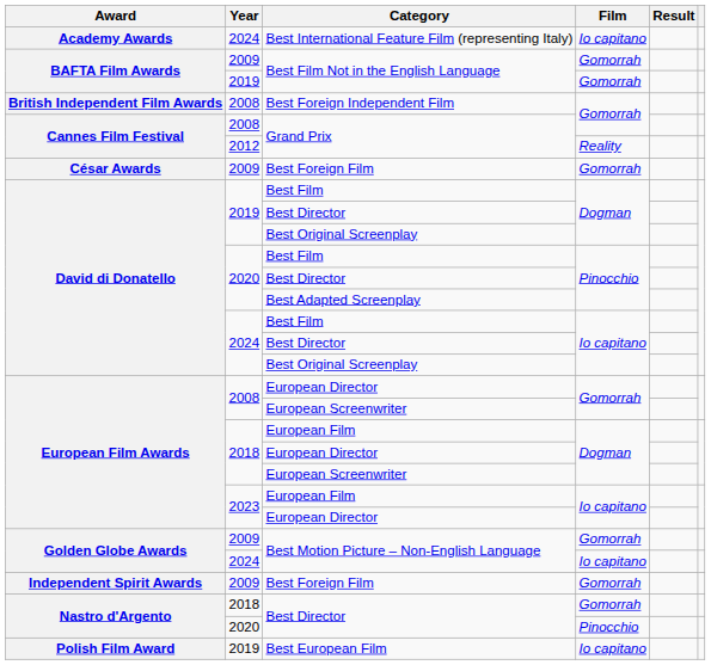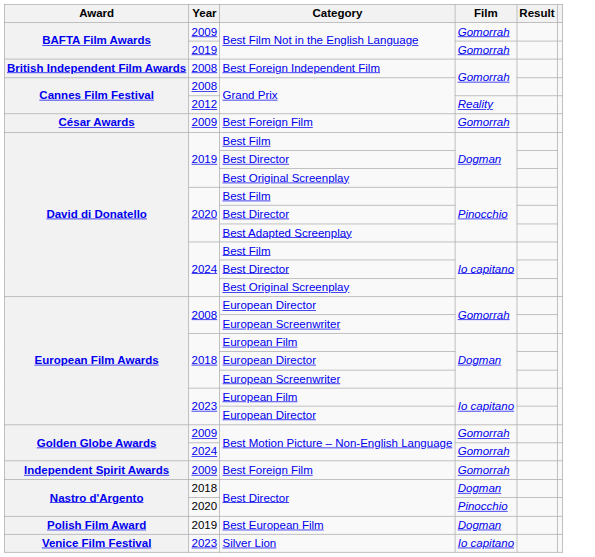 <table class="wikitable sortable plainrowheaders">
 <tr>
 <th scope="col">Award</th>
 <th scope="col">Year</th>
 <th scope="col">Category</th>
 <th scope="col">Film</th>
 <th scope="col">Result</th>
 <th scope="col" class=unsortable></th>
-</tr>
-<tr>
-<th scope="row"><a href='#'>Academy Awards</a></th>
-<td><a href='#'>2024</a></td>
-<td><a href='#'>Best International Feature Film</a> (representing Italy)</td>
-<td><em><a href='#'>Io capitano</a></em></td>
-<td></td>
-<td></td>
 </tr>
 <tr>
 <th rowspan="2" scope="row"><a href='#'>BAFTA Film Awards</a></th>
 <td><a href='#'>2009</a></td>
 <td rowspan="2"><a href='#'>Best Film Not in the English Language</a></td>
 <td><em><a href='#'>Gomorrah</a></em></td>
 <td></td>
 <td></td>
 </tr>
 <tr>
 <td><a href='#'>2019</a></td>
 <td><em><a href='#'>Gomorrah</a></em></td>
 <td></td>
 <td></td>
 </tr>
 <tr>
 <th scope="row"><a href='#'>British Independent Film Awards</a></th>
 <td><a href='#'>2008</a></td>
 <td><a href='#'>Best Foreign Independent Film</a></td>
 <td rowspan="2"><em><a href='#'>Gomorrah</a></em></td>
 <td></td>
 <td></td>
 </tr>
 <tr>
 <th rowspan="2" scope="row"><a href='#'>Cannes Film Festival</a></th>
 <td><a href='#'>2008</a></td>
 <td rowspan="2"><a href='#'>Grand Prix</a></td>
 <td></td>
 <td></td>
 </tr>
 <tr>
 <td><a href='#'>2012</a></td>
 <td><em><a href='#'>Reality</a></em></td>
 <td></td>
 <td></td>
 </tr>
 <tr>
 <th scope="row"><a href='#'>César Awards</a></th>
 <td><a href='#'>2009</a></td>
 <td><a href='#'>Best Foreign Film</a></td>
 <td><em><a href='#'>Gomorrah</a></em></td>
 <td></td>
 <td></td>
 </tr>
 <tr>
 <th rowspan="9" scope="row"><a href='#'>David di Donatello</a></th>
 <td rowspan="3"><a href='#'>2019</a></td>
 <td><a href='#'>Best Film</a></td>
 <td rowspan="3"><em><a href='#'>Dogman</a></em></td>
 <td></td>
 <td rowspan="9"></td>
 </tr>
 <tr>
 <td><a href='#'>Best Director</a></td>
 <td></td>
 </tr>
 <tr>
 <td><a href='#'>Best Original Screenplay</a></td>
 <td></td>
 </tr>
 <tr>
 <td rowspan="3"><a href='#'>2020</a></td>
 <td><a href='#'>Best Film</a></td>
 <td rowspan="3"><em><a href='#'>Pinocchio</a></em></td>
 <td></td>
 </tr>
 <tr>
 <td><a href='#'>Best Director</a></td>
 <td></td>
 </tr>
 <tr>
 <td><a href='#'>Best Adapted Screenplay</a></td>
 <td></td>
 </tr>
 <tr>
 <td rowspan="3"><a href='#'>2024</a></td>
 <td><a href='#'>Best Film</a></td>
 <td rowspan="3"><em><a href='#'>Io capitano</a></em></td>
 <td></td>
 </tr>
 <tr>
 <td><a href='#'>Best Director</a></td>
 <td></td>
 </tr>
 <tr>
 <td><a href='#'>Best Original Screenplay</a></td>
 <td></td>
 </tr>
 <tr>
 <th rowspan="7" scope="row"><a href='#'>European Film Awards</a></th>
 <td rowspan="2"><a href='#'>2008</a></td>
 <td><a href='#'>European Director</a></td>
 <td rowspan="2"><em><a href='#'>Gomorrah</a></em></td>
 <td></td>
 <td rowspan="2"></td>
 </tr>
 <tr>
 <td><a href='#'>European Screenwriter</a></td>
 <td></td>
 </tr>
 <tr>
 <td rowspan="3"><a href='#'>2018</a></td>
 <td><a href='#'>European Film</a></td>
 <td rowspan="3"><em><a href='#'>Dogman</a></em></td>
 <td></td>
 <td rowspan="3"></td>
 </tr>
 <tr>
 <td><a href='#'>European Director</a></td>
 <td></td>
 </tr>
 <tr>
 <td><a href='#'>European Screenwriter</a></td>
 <td></td>
 </tr>
 <tr>
 <td rowspan="2"><a href='#'>2023</a></td>
 <td><a href='#'>European Film</a></td>
 <td rowspan="2"><em><a href='#'>Io capitano</a></em></td>
 <td></td>
 <td rowspan="2"></td>
 </tr>
 <tr>
 <td><a href='#'>European Director</a></td>
 <td></td>
 </tr>
 <tr>
 <th rowspan="2" scope="row"><a href='#'>Golden Globe Awards</a></th>
 <td><a href='#'>2009</a></td>
 <td rowspan="2"><a href='#'>Best Motion Picture – Non-English Language</a></td>
 <td><em><a href='#'>Gomorrah</a></em></td>
 <td></td>
 <td></td>
 </tr>
 <tr>
 <td><a href='#'>2024</a></td>
-<td><em><a href='#'>Io capitano</a></em></td>
+<td><em><a href='#'>Gomorrah</a></em></td>
 <td></td>
 <td></td>
 </tr>
 <tr>
 <th scope="row"><a href='#'>Independent Spirit Awards</a></th>
 <td><a href='#'>2009</a></td>
 <td><a href='#'>Best Foreign Film</a></td>
 <td><em><a href='#'>Gomorrah</a></em></td>
 <td></td>
 <td></td>
 </tr>
 <tr>
 <th rowspan="2" scope="row"><a href='#'>Nastro d'Argento</a></th>
 <td>2018</td>
 <td rowspan="2"><a href='#'>Best Director</a></td>
-<td><em><a href='#'>Gomorrah</a></em></td>
+<td><em><a href='#'>Dogman</a></em></td>
 <td></td>
 <td></td>
 </tr>
 <tr>
 <td>2020</td>
 <td><em><a href='#'>Pinocchio</a></em></td>
 <td></td>
 <td></td>
 </tr>
 <tr>
 <th scope="row"><a href='#'>Polish Film Award</a></th>
 <td>2019</td>
 <td><a href='#'>Best European Film</a></td>
+<td><em><a href='#'>Dogman</a></em></td>
+<td></td>
+<td></td>
+</tr>
+<tr>
+<th scope="row"><a href='#'>Venice Film Festival</a></th>
+<td><a href='#'>2023</a></td>
+<td><a href='#'>Silver Lion</a></td>
 <td><em><a href='#'>Io capitano</a></em></td>
 <td></td>
 <td></td>
 </tr>
 </table>
